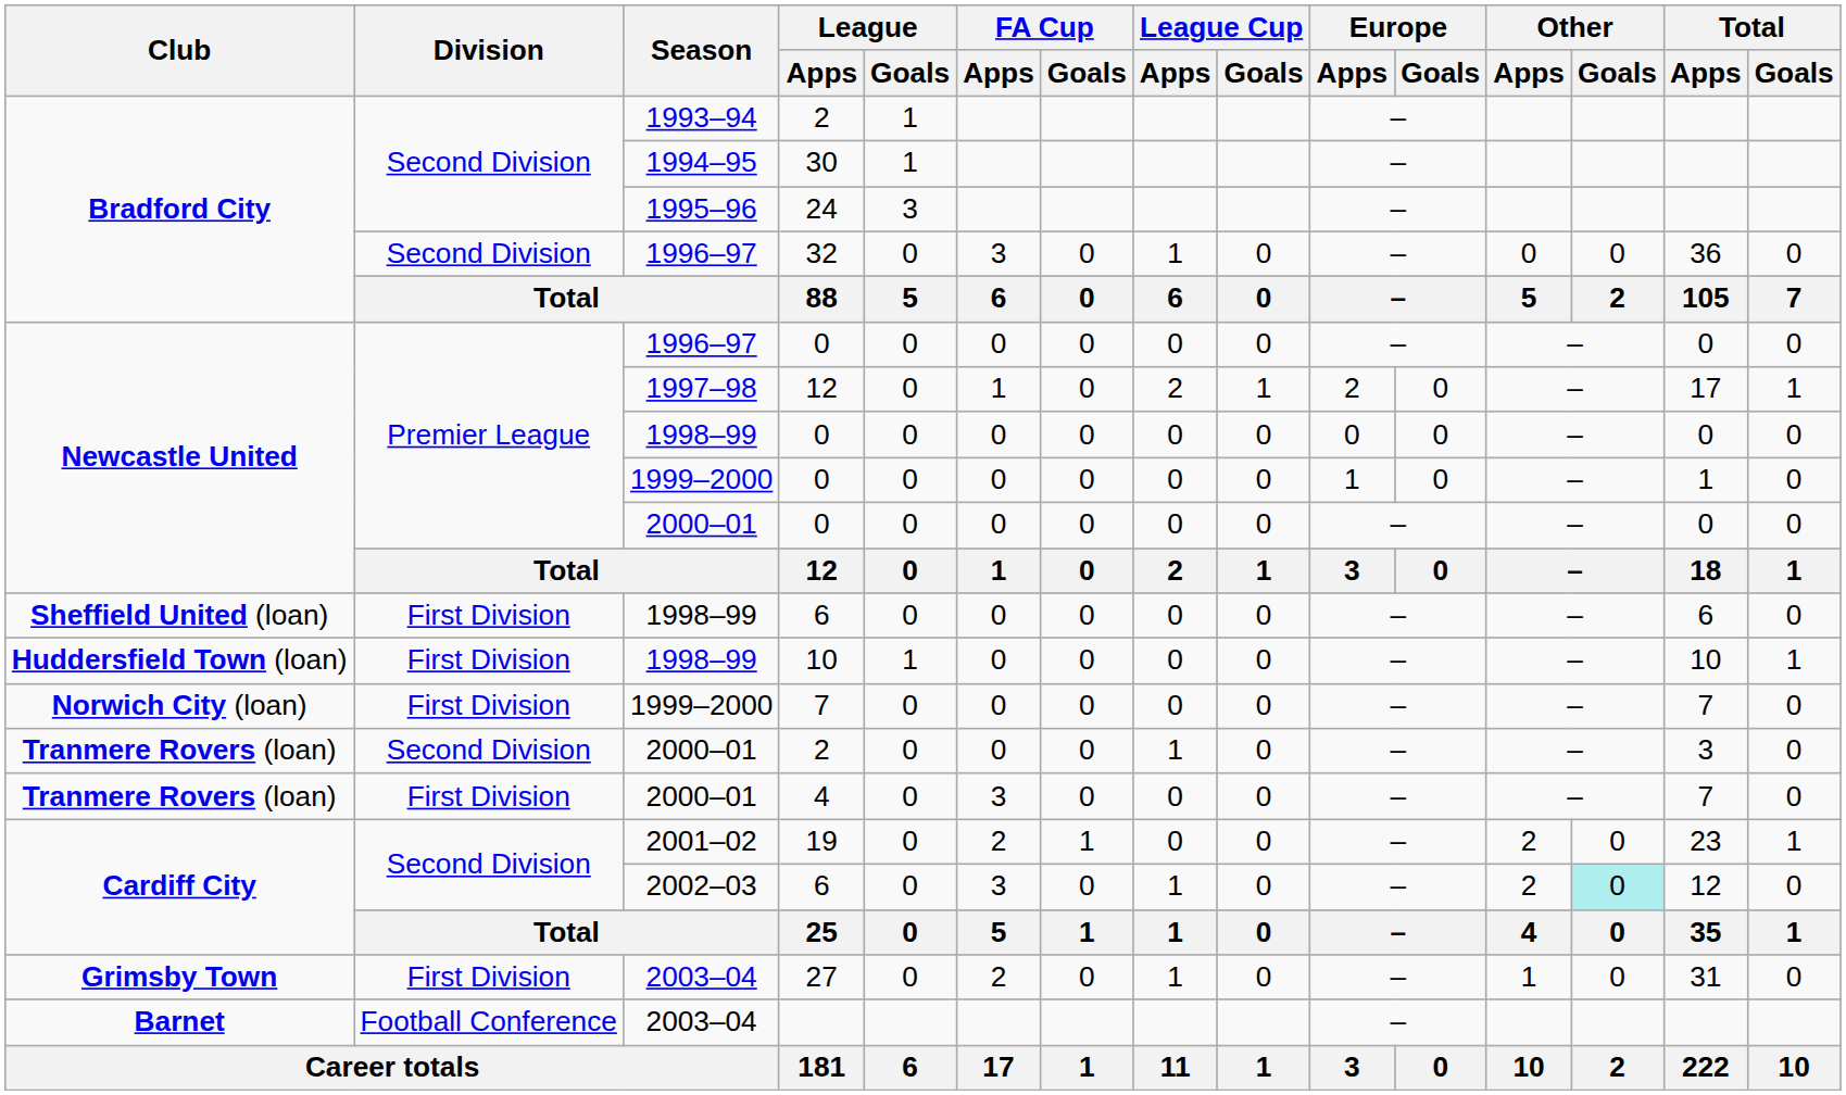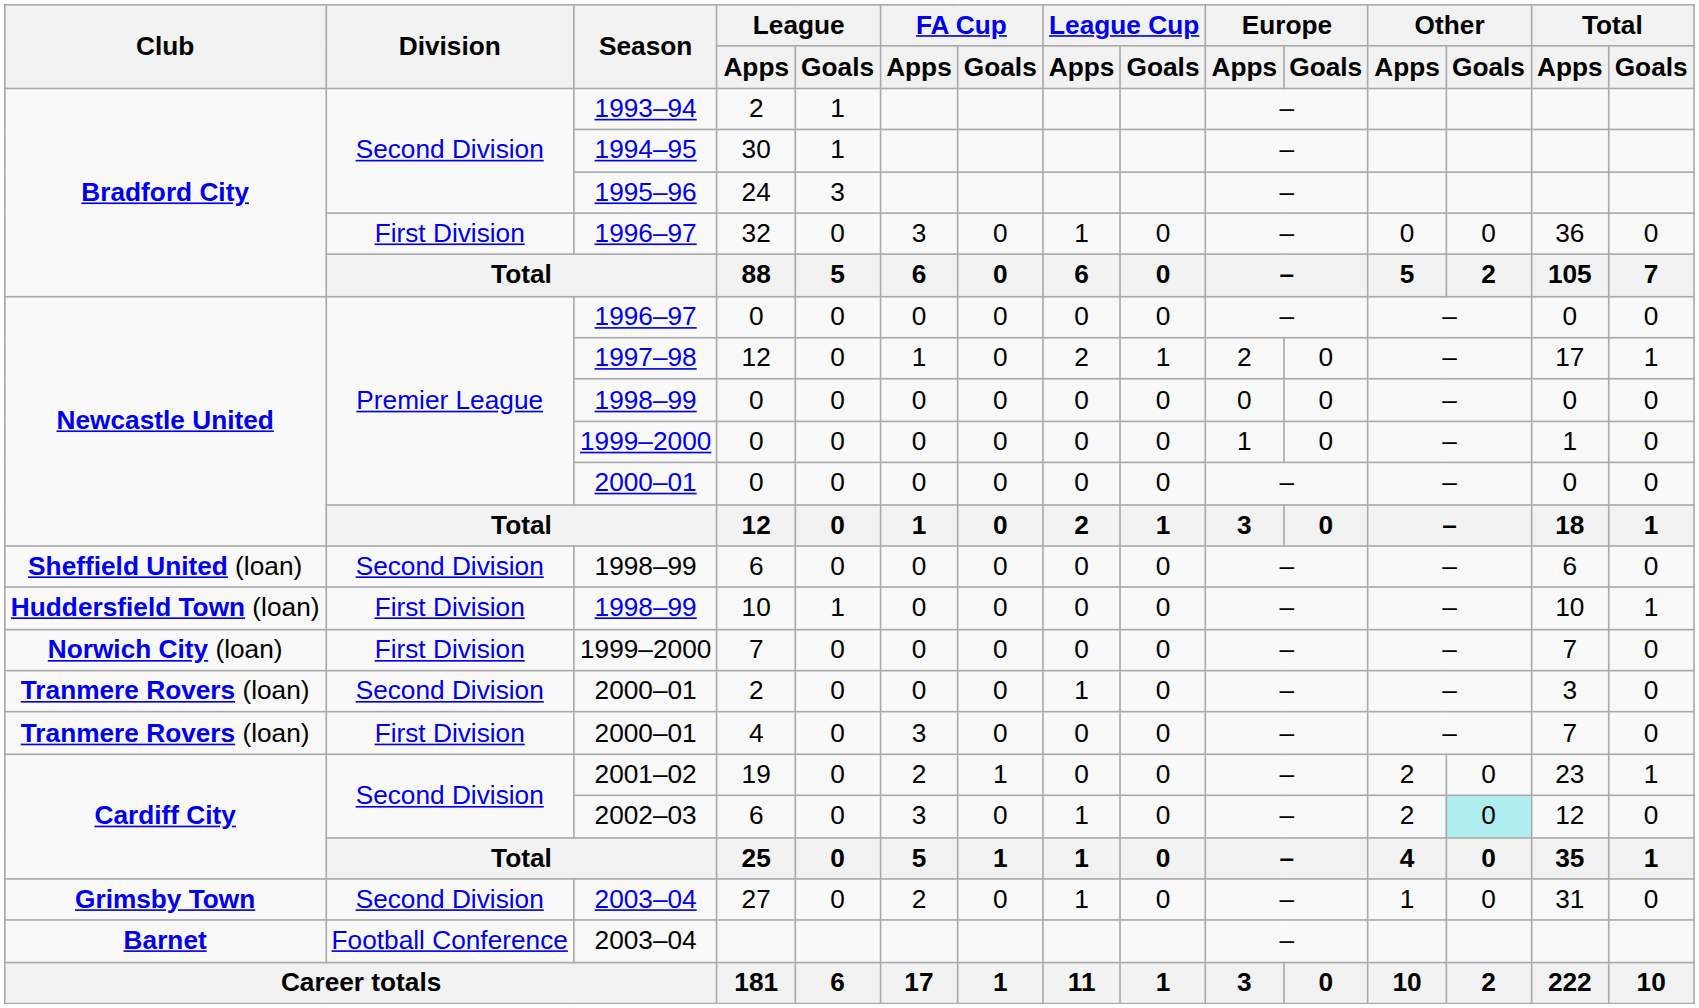 <table class="wikitable" style="text-align: center;">
 <tr>
 <th rowspan="2">Club</th>
 <th rowspan="2">Division</th>
 <th rowspan="2">Season</th>
 <th colspan="2">League</th>
 <th colspan="2"><a href='#'>FA Cup</a></th>
 <th colspan="2"><a href='#'>League Cup</a></th>
 <th colspan="2">Europe</th>
 <th colspan="2">Other</th>
 <th colspan="2">Total</th>
 </tr>
 <tr>
 <th>Apps</th>
 <th>Goals</th>
 <th>Apps</th>
 <th>Goals</th>
 <th>Apps</th>
 <th>Goals</th>
 <th>Apps</th>
 <th>Goals</th>
 <th>Apps</th>
 <th>Goals</th>
 <th>Apps</th>
 <th>Goals</th>
 </tr>
 <tr>
 <td rowspan="5" valign="center"><strong><a href='#'>Bradford City</a></strong></td>
 <td rowspan="3"><a href='#'>Second Division</a></td>
 <td><a href='#'>1993–94</a></td>
 <td>2</td>
 <td>1</td>
 <td></td>
 <td></td>
 <td></td>
 <td></td>
 <td colspan="2">–</td>
 <td></td>
 <td></td>
 <td></td>
 <td></td>
 </tr>
 <tr>
 <td><a href='#'>1994–95</a></td>
 <td>30</td>
 <td>1</td>
 <td></td>
 <td></td>
 <td></td>
 <td></td>
 <td colspan="2">–</td>
 <td></td>
 <td></td>
 <td></td>
 <td></td>
 </tr>
 <tr>
 <td><a href='#'>1995–96</a></td>
 <td>24</td>
 <td>3</td>
 <td></td>
 <td></td>
 <td></td>
 <td></td>
 <td colspan="2">–</td>
 <td></td>
 <td></td>
 <td></td>
 <td></td>
 </tr>
 <tr>
-<td><a href='#'>Second Division</a></td>
+<td><a href='#'>First Division</a></td>
 <td><a href='#'>1996–97</a></td>
 <td>32</td>
 <td>0</td>
 <td>3</td>
 <td>0</td>
 <td>1</td>
 <td>0</td>
 <td colspan="2">–</td>
 <td>0</td>
 <td>0</td>
 <td>36</td>
 <td>0</td>
 </tr>
 <tr>
 <th colspan="2">Total</th>
 <th>88</th>
 <th>5</th>
 <th>6</th>
 <th>0</th>
 <th>6</th>
 <th>0</th>
 <th colspan="2">–</th>
 <th>5</th>
 <th>2</th>
 <th>105</th>
 <th>7</th>
 </tr>
 <tr>
 <td rowspan="6" valign="center"><strong><a href='#'>Newcastle United</a></strong></td>
 <td rowspan="5"><a href='#'>Premier League</a></td>
 <td><a href='#'>1996–97</a></td>
 <td>0</td>
 <td>0</td>
 <td>0</td>
 <td>0</td>
 <td>0</td>
 <td>0</td>
 <td colspan="2">–</td>
 <td colspan="2">–</td>
 <td>0</td>
 <td>0</td>
 </tr>
 <tr>
 <td><a href='#'>1997–98</a></td>
 <td>12</td>
 <td>0</td>
 <td>1</td>
 <td>0</td>
 <td>2</td>
 <td>1</td>
 <td>2</td>
 <td>0</td>
 <td colspan="2">–</td>
 <td>17</td>
 <td>1</td>
 </tr>
 <tr>
 <td><a href='#'>1998–99</a></td>
 <td>0</td>
 <td>0</td>
 <td>0</td>
 <td>0</td>
 <td>0</td>
 <td>0</td>
 <td>0</td>
 <td>0</td>
 <td colspan="2">–</td>
 <td>0</td>
 <td>0</td>
 </tr>
 <tr>
 <td><a href='#'>1999–2000</a></td>
 <td>0</td>
 <td>0</td>
 <td>0</td>
 <td>0</td>
 <td>0</td>
 <td>0</td>
 <td>1</td>
 <td>0</td>
 <td colspan="2">–</td>
 <td>1</td>
 <td>0</td>
 </tr>
 <tr>
 <td><a href='#'>2000–01</a></td>
 <td>0</td>
 <td>0</td>
 <td>0</td>
 <td>0</td>
 <td>0</td>
 <td>0</td>
 <td colspan="2">–</td>
 <td colspan="2">–</td>
 <td>0</td>
 <td>0</td>
 </tr>
 <tr>
 <th colspan="2">Total</th>
 <th>12</th>
 <th>0</th>
 <th>1</th>
 <th>0</th>
 <th>2</th>
 <th>1</th>
 <th>3</th>
 <th>0</th>
 <th colspan="2">–</th>
 <th>18</th>
 <th>1</th>
 </tr>
 <tr>
 <td><strong><a href='#'>Sheffield United</a></strong> (loan)</td>
-<td><a href='#'>First Division</a></td>
+<td><a href='#'>Second Division</a></td>
 <td>1998–99</td>
 <td>6</td>
 <td>0</td>
 <td>0</td>
 <td>0</td>
 <td>0</td>
 <td>0</td>
 <td colspan="2">–</td>
 <td colspan="2">–</td>
 <td>6</td>
 <td>0</td>
 </tr>
 <tr>
 <td><strong><a href='#'>Huddersfield Town</a></strong> (loan)</td>
 <td><a href='#'>First Division</a></td>
 <td><a href='#'>1998–99</a></td>
 <td>10</td>
 <td>1</td>
 <td>0</td>
 <td>0</td>
 <td>0</td>
 <td>0</td>
 <td colspan="2">–</td>
 <td colspan="2">–</td>
 <td>10</td>
 <td>1</td>
 </tr>
 <tr>
 <td><strong><a href='#'>Norwich City</a></strong> (loan)</td>
 <td><a href='#'>First Division</a></td>
 <td>1999–2000</td>
 <td>7</td>
 <td>0</td>
 <td>0</td>
 <td>0</td>
 <td>0</td>
 <td>0</td>
 <td colspan="2">–</td>
 <td colspan="2">–</td>
 <td>7</td>
 <td>0</td>
 </tr>
 <tr>
 <td><strong><a href='#'>Tranmere Rovers</a></strong> (loan)</td>
 <td><a href='#'>Second Division</a></td>
 <td>2000–01</td>
 <td>2</td>
 <td>0</td>
 <td>0</td>
 <td>0</td>
 <td>1</td>
 <td>0</td>
 <td colspan="2">–</td>
 <td colspan="2">–</td>
 <td>3</td>
 <td>0</td>
 </tr>
 <tr>
 <td><strong><a href='#'>Tranmere Rovers</a></strong> (loan)</td>
 <td><a href='#'>First Division</a></td>
 <td>2000–01</td>
 <td>4</td>
 <td>0</td>
 <td>3</td>
 <td>0</td>
 <td>0</td>
 <td>0</td>
 <td colspan="2">–</td>
 <td colspan="2">–</td>
 <td>7</td>
 <td>0</td>
 </tr>
 <tr>
 <td rowspan="3" valign="center"><strong><a href='#'>Cardiff City</a></strong></td>
 <td rowspan="2"><a href='#'>Second Division</a></td>
 <td>2001–02</td>
 <td>19</td>
 <td>0</td>
 <td>2</td>
 <td>1</td>
 <td>0</td>
 <td>0</td>
 <td colspan="2">–</td>
 <td>2</td>
 <td>0</td>
 <td>23</td>
 <td>1</td>
 </tr>
 <tr>
 <td>2002–03</td>
 <td>6</td>
 <td>0</td>
 <td>3</td>
 <td>0</td>
 <td>1</td>
 <td>0</td>
 <td colspan="2">–</td>
 <td>2</td>
 <td style="background: paleturquoise;">0</td>
 <td>12</td>
 <td>0</td>
 </tr>
 <tr>
 <th colspan="2">Total</th>
 <th>25</th>
 <th>0</th>
 <th>5</th>
 <th>1</th>
 <th>1</th>
 <th>0</th>
 <th colspan="2">–</th>
 <th>4</th>
 <th>0</th>
 <th>35</th>
 <th>1</th>
 </tr>
 <tr>
 <td><strong><a href='#'>Grimsby Town</a></strong></td>
-<td><a href='#'>First Division</a></td>
+<td><a href='#'>Second Division</a></td>
 <td><a href='#'>2003–04</a></td>
 <td>27</td>
 <td>0</td>
 <td>2</td>
 <td>0</td>
 <td>1</td>
 <td>0</td>
 <td colspan="2">–</td>
 <td>1</td>
 <td>0</td>
 <td>31</td>
 <td>0</td>
 </tr>
 <tr>
 <td><strong><a href='#'>Barnet</a></strong></td>
 <td><a href='#'>Football Conference</a></td>
 <td>2003–04</td>
 <td></td>
 <td></td>
 <td></td>
 <td></td>
 <td></td>
 <td></td>
 <td colspan="2">–</td>
 <td></td>
 <td></td>
 <td></td>
 <td></td>
 </tr>
 <tr>
 <th colspan="3">Career totals</th>
 <th>181</th>
 <th>6</th>
 <th>17</th>
 <th>1</th>
 <th>11</th>
 <th>1</th>
 <th>3</th>
 <th>0</th>
 <th>10</th>
 <th>2</th>
 <th>222</th>
 <th>10</th>
 </tr>
 </table>
